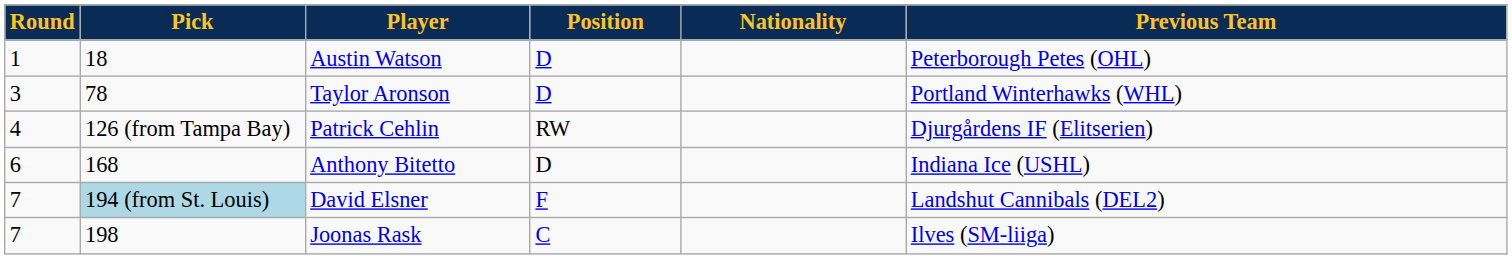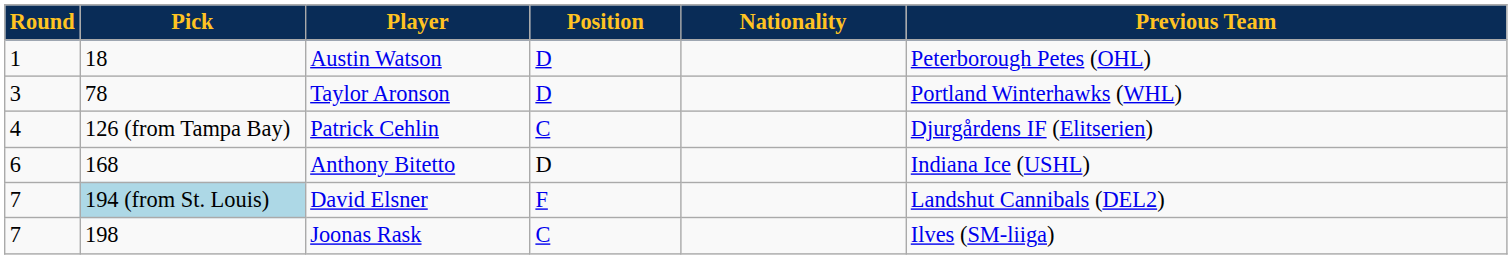 <table class="wikitable sortable sortable">
 <tr>
 <th style="background:#092c57; color:#ffc322" width="5%">Round</th>
 <th style="background:#092c57; color:#ffc322" width="15%">Pick</th>
 <th style="background:#092c57; color:#ffc322" width="15%">Player</th>
 <th style="background:#092c57; color:#ffc322" width="10%">Position</th>
 <th style="background:#092c57; color:#ffc322" width="15%">Nationality</th>
 <th style="background:#092c57; color:#ffc322" width="100%">Previous Team</th>
 </tr>
 <tr>
 <td>1</td>
 <td>18</td>
 <td><a href='#'>Austin Watson</a></td>
 <td><a href='#'>D</a></td>
 <td></td>
 <td><a href='#'>Peterborough Petes</a> (<a href='#'>OHL</a>)</td>
 </tr>
 <tr>
 <td>3</td>
 <td>78</td>
 <td><a href='#'>Taylor Aronson</a></td>
 <td><a href='#'>D</a></td>
 <td></td>
 <td><a href='#'>Portland Winterhawks</a> (<a href='#'>WHL</a>)</td>
 </tr>
 <tr>
 <td>4</td>
 <td>126 (from Tampa Bay)</td>
 <td><a href='#'>Patrick Cehlin</a></td>
-<td>RW</td>
+<td><a href='#'>C</a></td>
 <td></td>
 <td><a href='#'>Djurgårdens IF</a> (<a href='#'>Elitserien</a>)</td>
 </tr>
 <tr>
 <td>6</td>
 <td>168</td>
 <td><a href='#'>Anthony Bitetto</a></td>
 <td>D</td>
 <td></td>
 <td><a href='#'>Indiana Ice</a> (<a href='#'>USHL</a>)</td>
 </tr>
 <tr>
 <td>7</td>
 <td style="background: lightblue;">194 (from St. Louis)</td>
 <td><a href='#'>David Elsner</a></td>
 <td><a href='#'>F</a></td>
 <td></td>
 <td><a href='#'>Landshut Cannibals</a> (<a href='#'>DEL2</a>)</td>
 </tr>
 <tr>
 <td>7</td>
 <td>198</td>
 <td><a href='#'>Joonas Rask</a></td>
 <td><a href='#'>C</a></td>
 <td></td>
 <td><a href='#'>Ilves</a> (<a href='#'>SM-liiga</a>)</td>
 </tr>
 </table>
